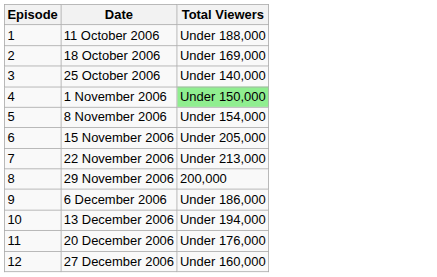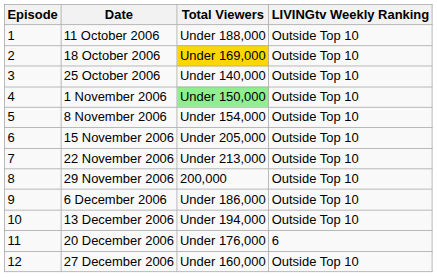 <table class="wikitable" border="1">
 <tr>
 <th>Episode</th>
 <th>Date</th>
 <th>Total Viewers</th>
+<th>LIVINGtv Weekly Ranking</th>
 </tr>
 <tr>
 <td>1</td>
 <td>11 October 2006</td>
 <td>Under 188,000</td>
+<td>Outside Top 10</td>
 </tr>
 <tr>
 <td>2</td>
 <td>18 October 2006</td>
-<td>Under 169,000</td>
+<td style="background: gold;">Under 169,000</td>
+<td>Outside Top 10</td>
 </tr>
 <tr>
 <td>3</td>
 <td>25 October 2006</td>
 <td>Under 140,000</td>
+<td>Outside Top 10</td>
 </tr>
 <tr>
 <td>4</td>
 <td>1 November 2006</td>
 <td style="background: lightgreen;">Under 150,000</td>
+<td>Outside Top 10</td>
 </tr>
 <tr>
 <td>5</td>
 <td>8 November 2006</td>
 <td>Under 154,000</td>
+<td>Outside Top 10</td>
 </tr>
 <tr>
 <td>6</td>
 <td>15 November 2006</td>
 <td>Under 205,000</td>
+<td>Outside Top 10</td>
 </tr>
 <tr>
 <td>7</td>
 <td>22 November 2006</td>
 <td>Under 213,000</td>
+<td>Outside Top 10</td>
 </tr>
 <tr>
 <td>8</td>
 <td>29 November 2006</td>
 <td>200,000</td>
+<td>Outside Top 10</td>
 </tr>
 <tr>
 <td>9</td>
 <td>6 December 2006</td>
 <td>Under 186,000</td>
+<td>Outside Top 10</td>
 </tr>
 <tr>
 <td>10</td>
 <td>13 December 2006</td>
 <td>Under 194,000</td>
+<td>Outside Top 10</td>
 </tr>
 <tr>
 <td>11</td>
 <td>20 December 2006</td>
 <td>Under 176,000</td>
+<td>6</td>
 </tr>
 <tr>
 <td>12</td>
 <td>27 December 2006</td>
 <td>Under 160,000</td>
+<td>Outside Top 10</td>
 </tr>
 </table>
